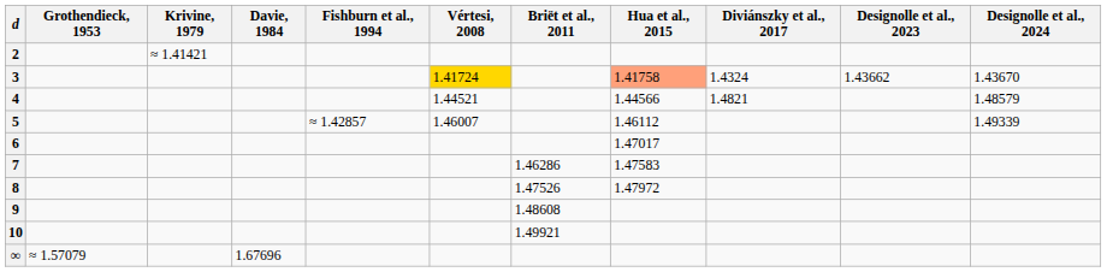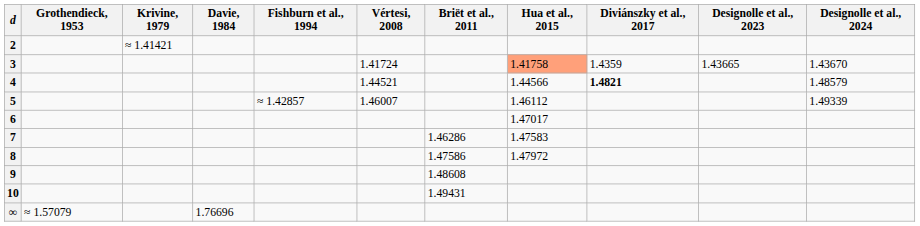 <table class="wikitable">
 <tr>
 <th><em>d</em></th>
 <th>Grothendieck, 1953</th>
 <th>Krivine, 1979</th>
 <th>Davie, 1984</th>
 <th>Fishburn et al., 1994</th>
 <th>Vértesi, 2008</th>
 <th>Briët et al., 2011</th>
 <th>Hua et al., 2015</th>
 <th>Diviánszky et al., 2017</th>
 <th>Designolle et al., 2023 </th>
 <th>Designolle et al., 2024 </th>
 </tr>
 <tr>
 <th>2</th>
 <td></td>
 <td> ≈ 1.41421</td>
 <td></td>
 <td></td>
 <td></td>
 <td></td>
 <td></td>
 <td></td>
 <td></td>
 <td></td>
 </tr>
 <tr>
 <th>3</th>
 <td></td>
 <td></td>
 <td></td>
 <td></td>
-<td style="background: gold;">1.41724</td>
+<td>1.41724</td>
 <td></td>
 <td style="background: lightsalmon;">1.41758</td>
-<td>1.4324</td>
-<td>1.43662</td>
+<td>1.4359</td>
+<td>1.43665</td>
 <td>1.43670</td>
 </tr>
 <tr>
 <th>4</th>
 <td></td>
 <td></td>
 <td></td>
 <td></td>
 <td>1.44521</td>
 <td></td>
 <td>1.44566</td>
-<td>1.4821</td>
+<td><strong>1.4821</strong></td>
 <td></td>
 <td>1.48579</td>
 </tr>
 <tr>
 <th>5</th>
 <td></td>
 <td></td>
 <td></td>
 <td> ≈ 1.42857</td>
 <td>1.46007</td>
 <td></td>
 <td>1.46112</td>
 <td></td>
 <td></td>
 <td>1.49339</td>
 </tr>
 <tr>
 <th>6</th>
 <td></td>
 <td></td>
 <td></td>
 <td></td>
 <td></td>
 <td></td>
 <td>1.47017</td>
 <td></td>
 <td></td>
 <td></td>
 </tr>
 <tr>
 <th>7</th>
 <td></td>
 <td></td>
 <td></td>
 <td></td>
 <td></td>
 <td>1.46286</td>
 <td>1.47583</td>
 <td></td>
 <td></td>
 <td></td>
 </tr>
 <tr>
 <th>8</th>
 <td></td>
 <td></td>
 <td></td>
 <td></td>
 <td></td>
-<td>1.47526</td>
+<td>1.47586</td>
 <td>1.47972</td>
 <td></td>
 <td></td>
 <td></td>
 </tr>
 <tr>
 <th>9</th>
 <td></td>
 <td></td>
 <td></td>
 <td></td>
 <td></td>
 <td>1.48608</td>
 <td></td>
 <td></td>
 <td></td>
 <td></td>
 </tr>
 <tr>
 <th>10</th>
 <td></td>
 <td></td>
 <td></td>
 <td></td>
 <td></td>
-<td>1.49921</td>
+<td>1.49431</td>
 <td></td>
 <td></td>
 <td></td>
 <td></td>
 </tr>
 <tr>
 <th>∞</th>
 <td> ≈ 1.57079</td>
 <td></td>
-<td>1.67696</td>
+<td>1.76696</td>
 <td></td>
 <td></td>
 <td></td>
 <td></td>
 <td></td>
 <td></td>
 </tr>
 </table>
